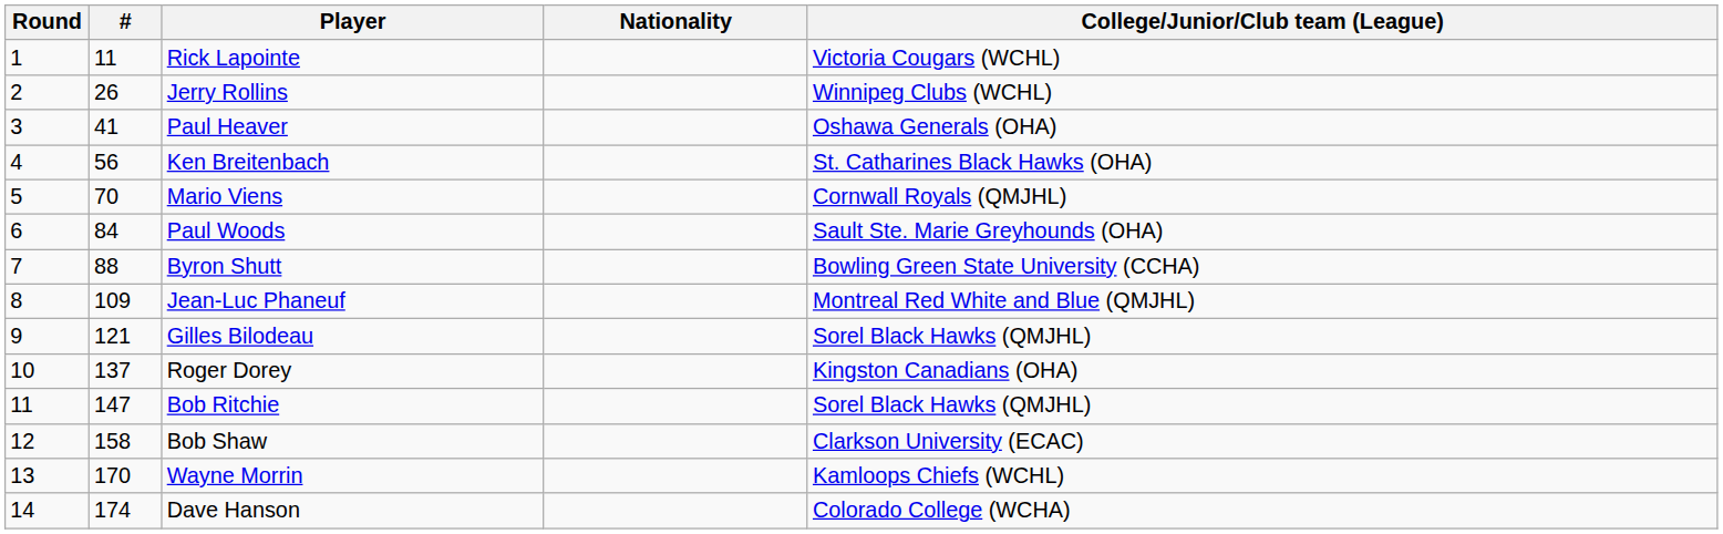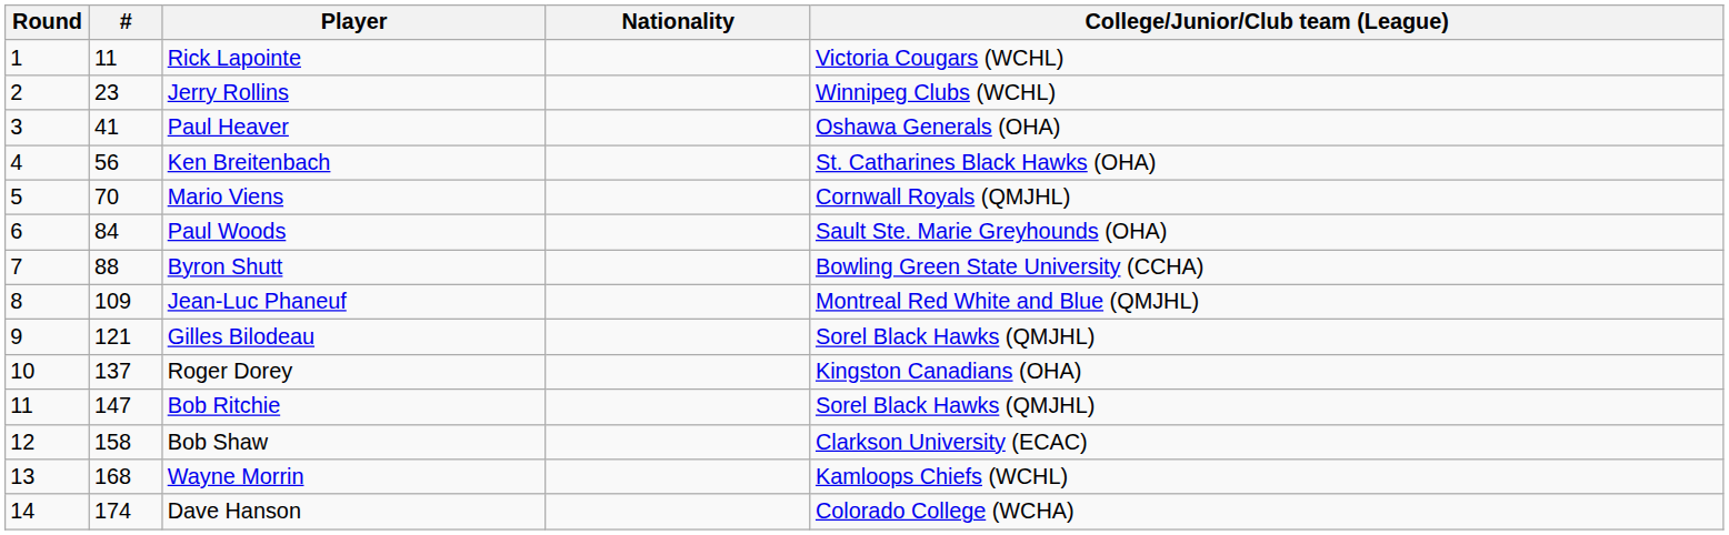 <table class="wikitable">
 <tr align="center">
 <th bgcolor="#DDDDFF" width="4.0%">Round</th>
 <th bgcolor="#DDDDFF" width="4.0%">#</th>
 <th bgcolor="#DDDDFF" width="21.0%">Player</th>
 <th bgcolor="#DDDDFF" width="14.5%">Nationality</th>
 <th bgcolor="#DDDDFF" width="50.0%">College/Junior/Club team (League)</th>
 </tr>
 <tr>
 <td>1</td>
 <td>11</td>
 <td><a href='#'>Rick Lapointe</a></td>
 <td></td>
 <td><a href='#'>Victoria Cougars</a> (WCHL)</td>
 </tr>
 <tr>
 <td>2</td>
-<td>26</td>
+<td>23</td>
 <td><a href='#'>Jerry Rollins</a></td>
 <td></td>
 <td><a href='#'>Winnipeg Clubs</a> (WCHL)</td>
 </tr>
 <tr>
 <td>3</td>
 <td>41</td>
 <td><a href='#'>Paul Heaver</a></td>
 <td></td>
 <td><a href='#'>Oshawa Generals</a> (OHA)</td>
 </tr>
 <tr>
 <td>4</td>
 <td>56</td>
 <td><a href='#'>Ken Breitenbach</a></td>
 <td></td>
 <td><a href='#'>St. Catharines Black Hawks</a> (OHA)</td>
 </tr>
 <tr>
 <td>5</td>
 <td>70</td>
 <td><a href='#'>Mario Viens</a></td>
 <td></td>
 <td><a href='#'>Cornwall Royals</a> (QMJHL)</td>
 </tr>
 <tr>
 <td>6</td>
 <td>84</td>
 <td><a href='#'>Paul Woods</a></td>
 <td></td>
 <td><a href='#'>Sault Ste. Marie Greyhounds</a> (OHA)</td>
 </tr>
 <tr>
 <td>7</td>
 <td>88</td>
 <td><a href='#'>Byron Shutt</a></td>
 <td></td>
 <td><a href='#'>Bowling Green State University</a> (CCHA)</td>
 </tr>
 <tr>
 <td>8</td>
 <td>109</td>
 <td><a href='#'>Jean-Luc Phaneuf</a></td>
 <td></td>
 <td><a href='#'>Montreal Red White and Blue</a> (QMJHL)</td>
 </tr>
 <tr>
 <td>9</td>
 <td>121</td>
 <td><a href='#'>Gilles Bilodeau</a></td>
 <td></td>
 <td><a href='#'>Sorel Black Hawks</a> (QMJHL)</td>
 </tr>
 <tr>
 <td>10</td>
 <td>137</td>
 <td>Roger Dorey</td>
 <td></td>
 <td><a href='#'>Kingston Canadians</a> (OHA)</td>
 </tr>
 <tr>
 <td>11</td>
 <td>147</td>
 <td><a href='#'>Bob Ritchie</a></td>
 <td></td>
 <td><a href='#'>Sorel Black Hawks</a> (QMJHL)</td>
 </tr>
 <tr>
 <td>12</td>
 <td>158</td>
 <td>Bob Shaw</td>
 <td></td>
 <td><a href='#'>Clarkson University</a> (ECAC)</td>
 </tr>
 <tr>
 <td>13</td>
-<td>170</td>
+<td>168</td>
 <td><a href='#'>Wayne Morrin</a></td>
 <td></td>
 <td><a href='#'>Kamloops Chiefs</a> (WCHL)</td>
 </tr>
 <tr>
 <td>14</td>
 <td>174</td>
 <td>Dave Hanson</td>
 <td></td>
 <td><a href='#'>Colorado College</a> (WCHA)</td>
 </tr>
 </table>
